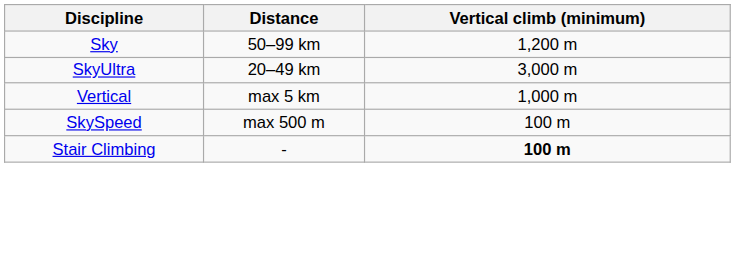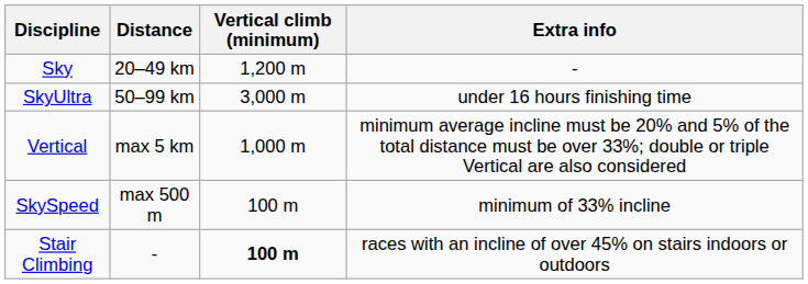 <table class="wikitable" width=50% style="font-size:90%; text-align:center;">
 <tr>
 <th>Discipline</th>
 <th>Distance</th>
 <th>Vertical climb (minimum)</th>
+<th>Extra info</th>
 </tr>
 <tr>
 <td><a href='#'>Sky</a></td>
-<td>50–99 km</td>
+<td>20–49 km</td>
 <td>1,200 m</td>
+<td>-</td>
 </tr>
 <tr>
 <td><a href='#'>SkyUltra</a></td>
-<td>20–49 km</td>
+<td>50–99 km</td>
 <td>3,000 m</td>
+<td>under 16 hours finishing time</td>
 </tr>
 <tr>
 <td><a href='#'>Vertical</a></td>
 <td>max 5 km</td>
 <td>1,000 m</td>
+<td>minimum average incline must be 20% and 5% of the total distance must be over 33%; double or triple Vertical are also considered</td>
 </tr>
 <tr>
 <td><a href='#'>SkySpeed</a></td>
 <td>max 500 m</td>
 <td>100 m</td>
+<td>minimum of 33% incline</td>
 </tr>
 <tr>
 <td><a href='#'>Stair Climbing</a></td>
 <td>-</td>
 <td><strong>100 m</strong></td>
+<td>races with an incline of over 45% on stairs indoors or outdoors</td>
 </tr>
 </table>
